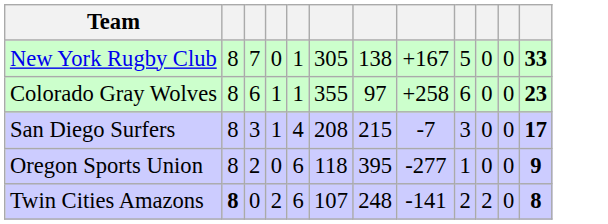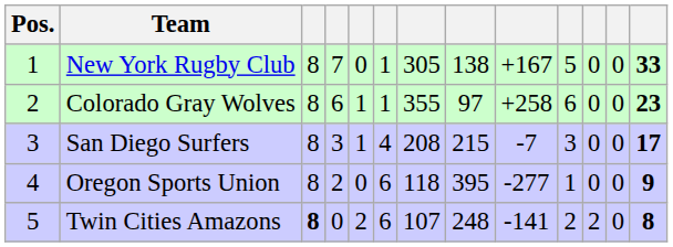 <table class="wikitable" style="text-align: center;">
 <tr>
+<th>Pos.</th>
 <th>Team</th>
 <th></th>
 <th></th>
 <th></th>
 <th></th>
 <th></th>
 <th></th>
 <th></th>
 <th></th>
 <th></th>
 <th></th>
 <th></th>
 </tr>
 <tr bgcolor=ccffcc>
+<td>1</td>
 <td align="left"><a href='#'>New York Rugby Club</a></td>
 <td>8</td>
 <td>7</td>
 <td>0</td>
 <td>1</td>
 <td>305</td>
 <td>138</td>
 <td>+167</td>
 <td>5</td>
 <td>0</td>
 <td>0</td>
 <td><strong>33</strong></td>
 </tr>
 <tr bgcolor=ccffcc>
+<td>2</td>
 <td align="left">Colorado Gray Wolves</td>
 <td>8</td>
 <td>6</td>
 <td>1</td>
 <td>1</td>
 <td>355</td>
 <td>97</td>
 <td>+258</td>
 <td>6</td>
 <td>0</td>
 <td>0</td>
 <td><strong>23</strong></td>
 </tr>
 <tr bgcolor=ccccff>
+<td>3</td>
 <td align="left">San Diego Surfers</td>
 <td>8</td>
 <td>3</td>
 <td>1</td>
 <td>4</td>
 <td>208</td>
 <td>215</td>
 <td>-7</td>
 <td>3</td>
 <td>0</td>
 <td>0</td>
 <td><strong>17</strong></td>
 </tr>
 <tr bgcolor=ccccff>
+<td>4</td>
 <td align="left">Oregon Sports Union</td>
 <td>8</td>
 <td>2</td>
 <td>0</td>
 <td>6</td>
 <td>118</td>
 <td>395</td>
 <td>-277</td>
 <td>1</td>
 <td>0</td>
 <td>0</td>
 <td><strong>9</strong></td>
 </tr>
 <tr bgcolor=ccccff>
+<td>5</td>
 <td align="left">Twin Cities Amazons</td>
 <td><strong>8</strong></td>
 <td>0</td>
 <td>2</td>
 <td>6</td>
 <td>107</td>
 <td>248</td>
 <td>-141</td>
 <td>2</td>
 <td>2</td>
 <td>0</td>
 <td><strong>8</strong></td>
 </tr>
 </table>
